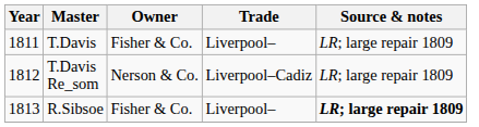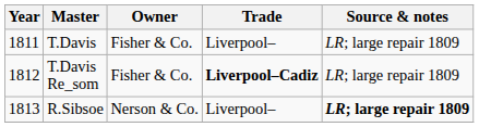 <table class=" wikitable">
 <tr>
 <th>Year</th>
 <th>Master</th>
 <th>Owner</th>
 <th>Trade</th>
 <th>Source & notes</th>
 </tr>
 <tr>
 <td>1811</td>
 <td>T.Davis</td>
 <td>Fisher & Co.</td>
 <td>Liverpool–</td>
 <td><em>LR</em>; large repair 1809</td>
 </tr>
 <tr>
 <td>1812</td>
 <td>T.Davis<br>Re_som</td>
-<td>Nerson & Co.</td>
-<td>Liverpool–Cadiz</td>
+<td>Fisher & Co.</td>
+<td><strong>Liverpool–Cadiz</strong></td>
 <td><em>LR</em>; large repair 1809</td>
 </tr>
 <tr>
 <td>1813</td>
 <td>R.Sibsoe</td>
-<td>Fisher & Co.</td>
+<td>Nerson & Co.</td>
 <td>Liverpool–</td>
 <td><strong><em>LR</em>; large repair 1809</strong></td>
 </tr>
 <tr>
 </tr>
 </table>
